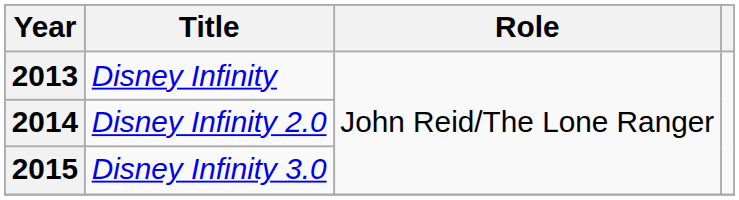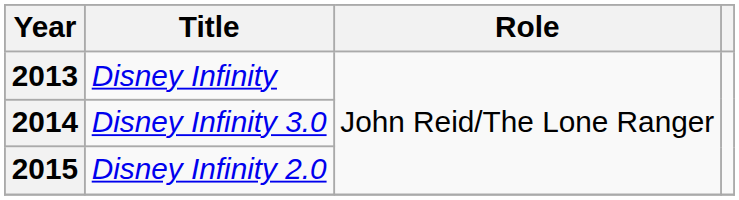 <table class="wikitable plainrowheaders">
 <tr>
 <th scope="col">Year</th>
 <th scope="col">Title</th>
 <th scope="col">Role</th>
 <th class="unsortable"></th>
 </tr>
 <tr>
 <th scope="row">2013</th>
 <td><em><a href='#'>Disney Infinity</a></em></td>
 <td rowspan="3">John Reid/The Lone Ranger</td>
 <td rowspan="3"></td>
 </tr>
 <tr>
 <th scope="row">2014</th>
-<td><em><a href='#'>Disney Infinity 2.0</a></em></td>
+<td><em><a href='#'>Disney Infinity 3.0</a></em></td>
 </tr>
 <tr>
 <th scope="row">2015</th>
-<td><em><a href='#'>Disney Infinity 3.0</a></em></td>
+<td><em><a href='#'>Disney Infinity 2.0</a></em></td>
 </tr>
 <tr>
 </tr>
 </table>
